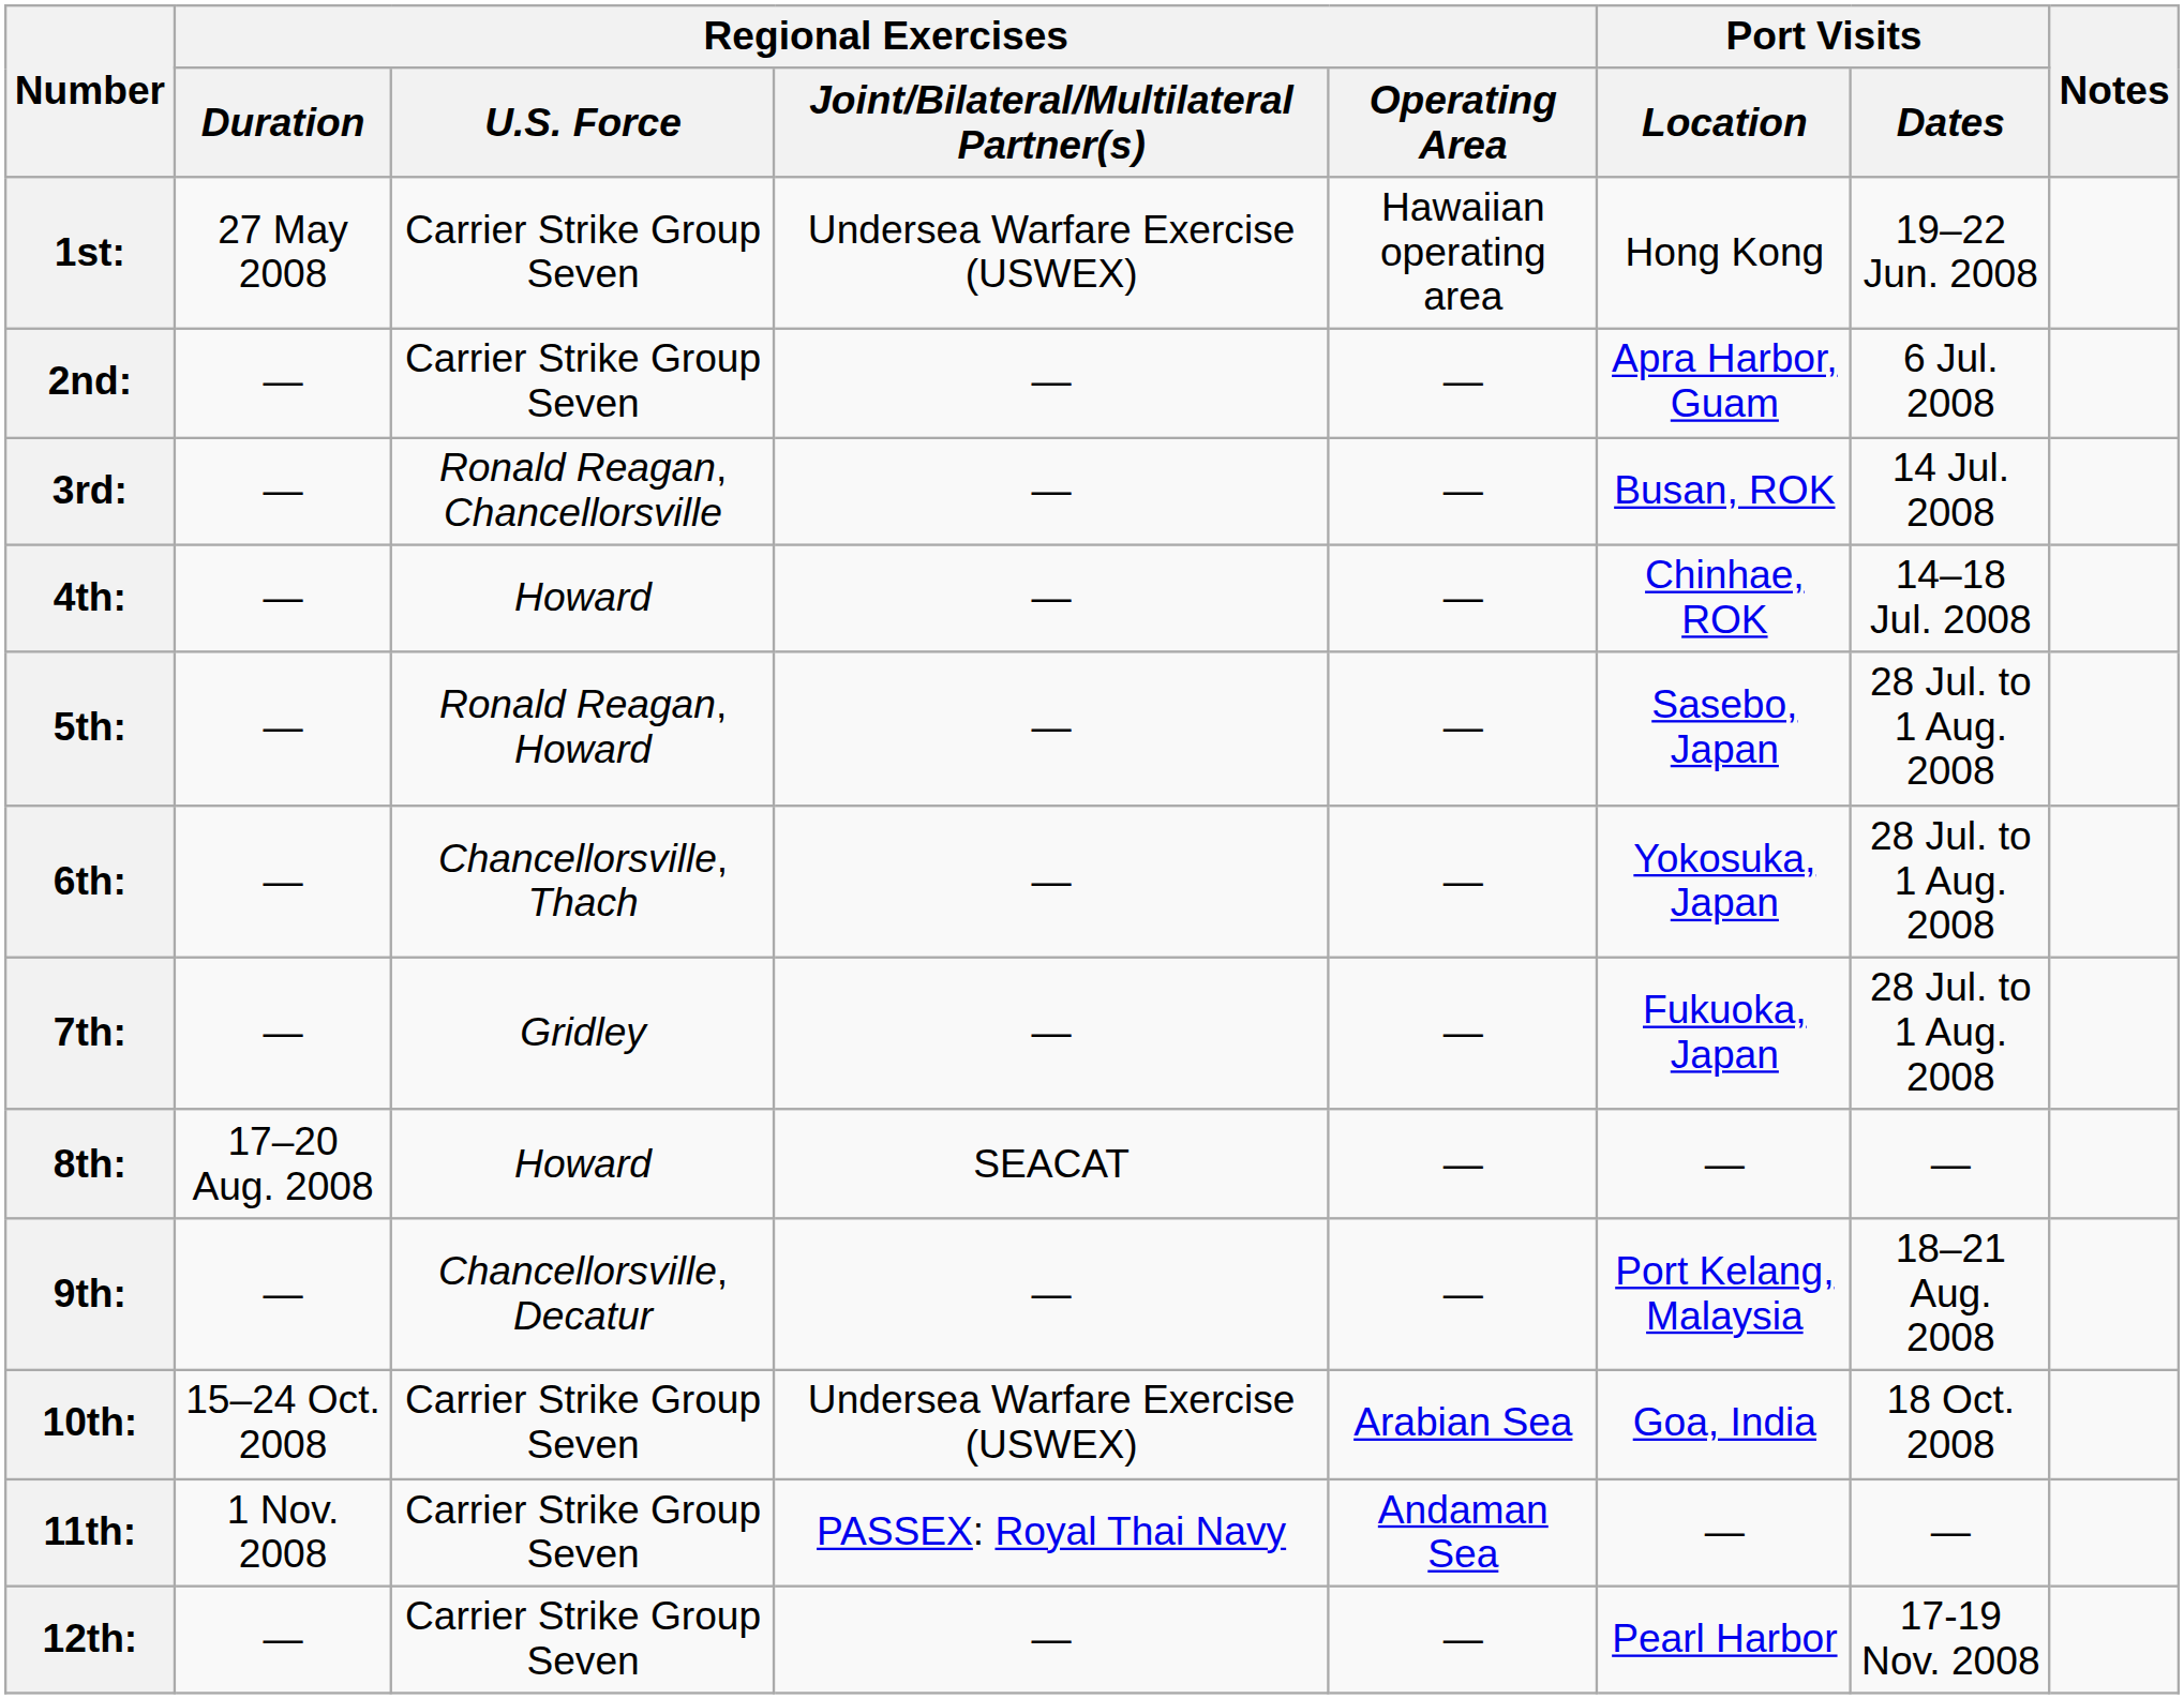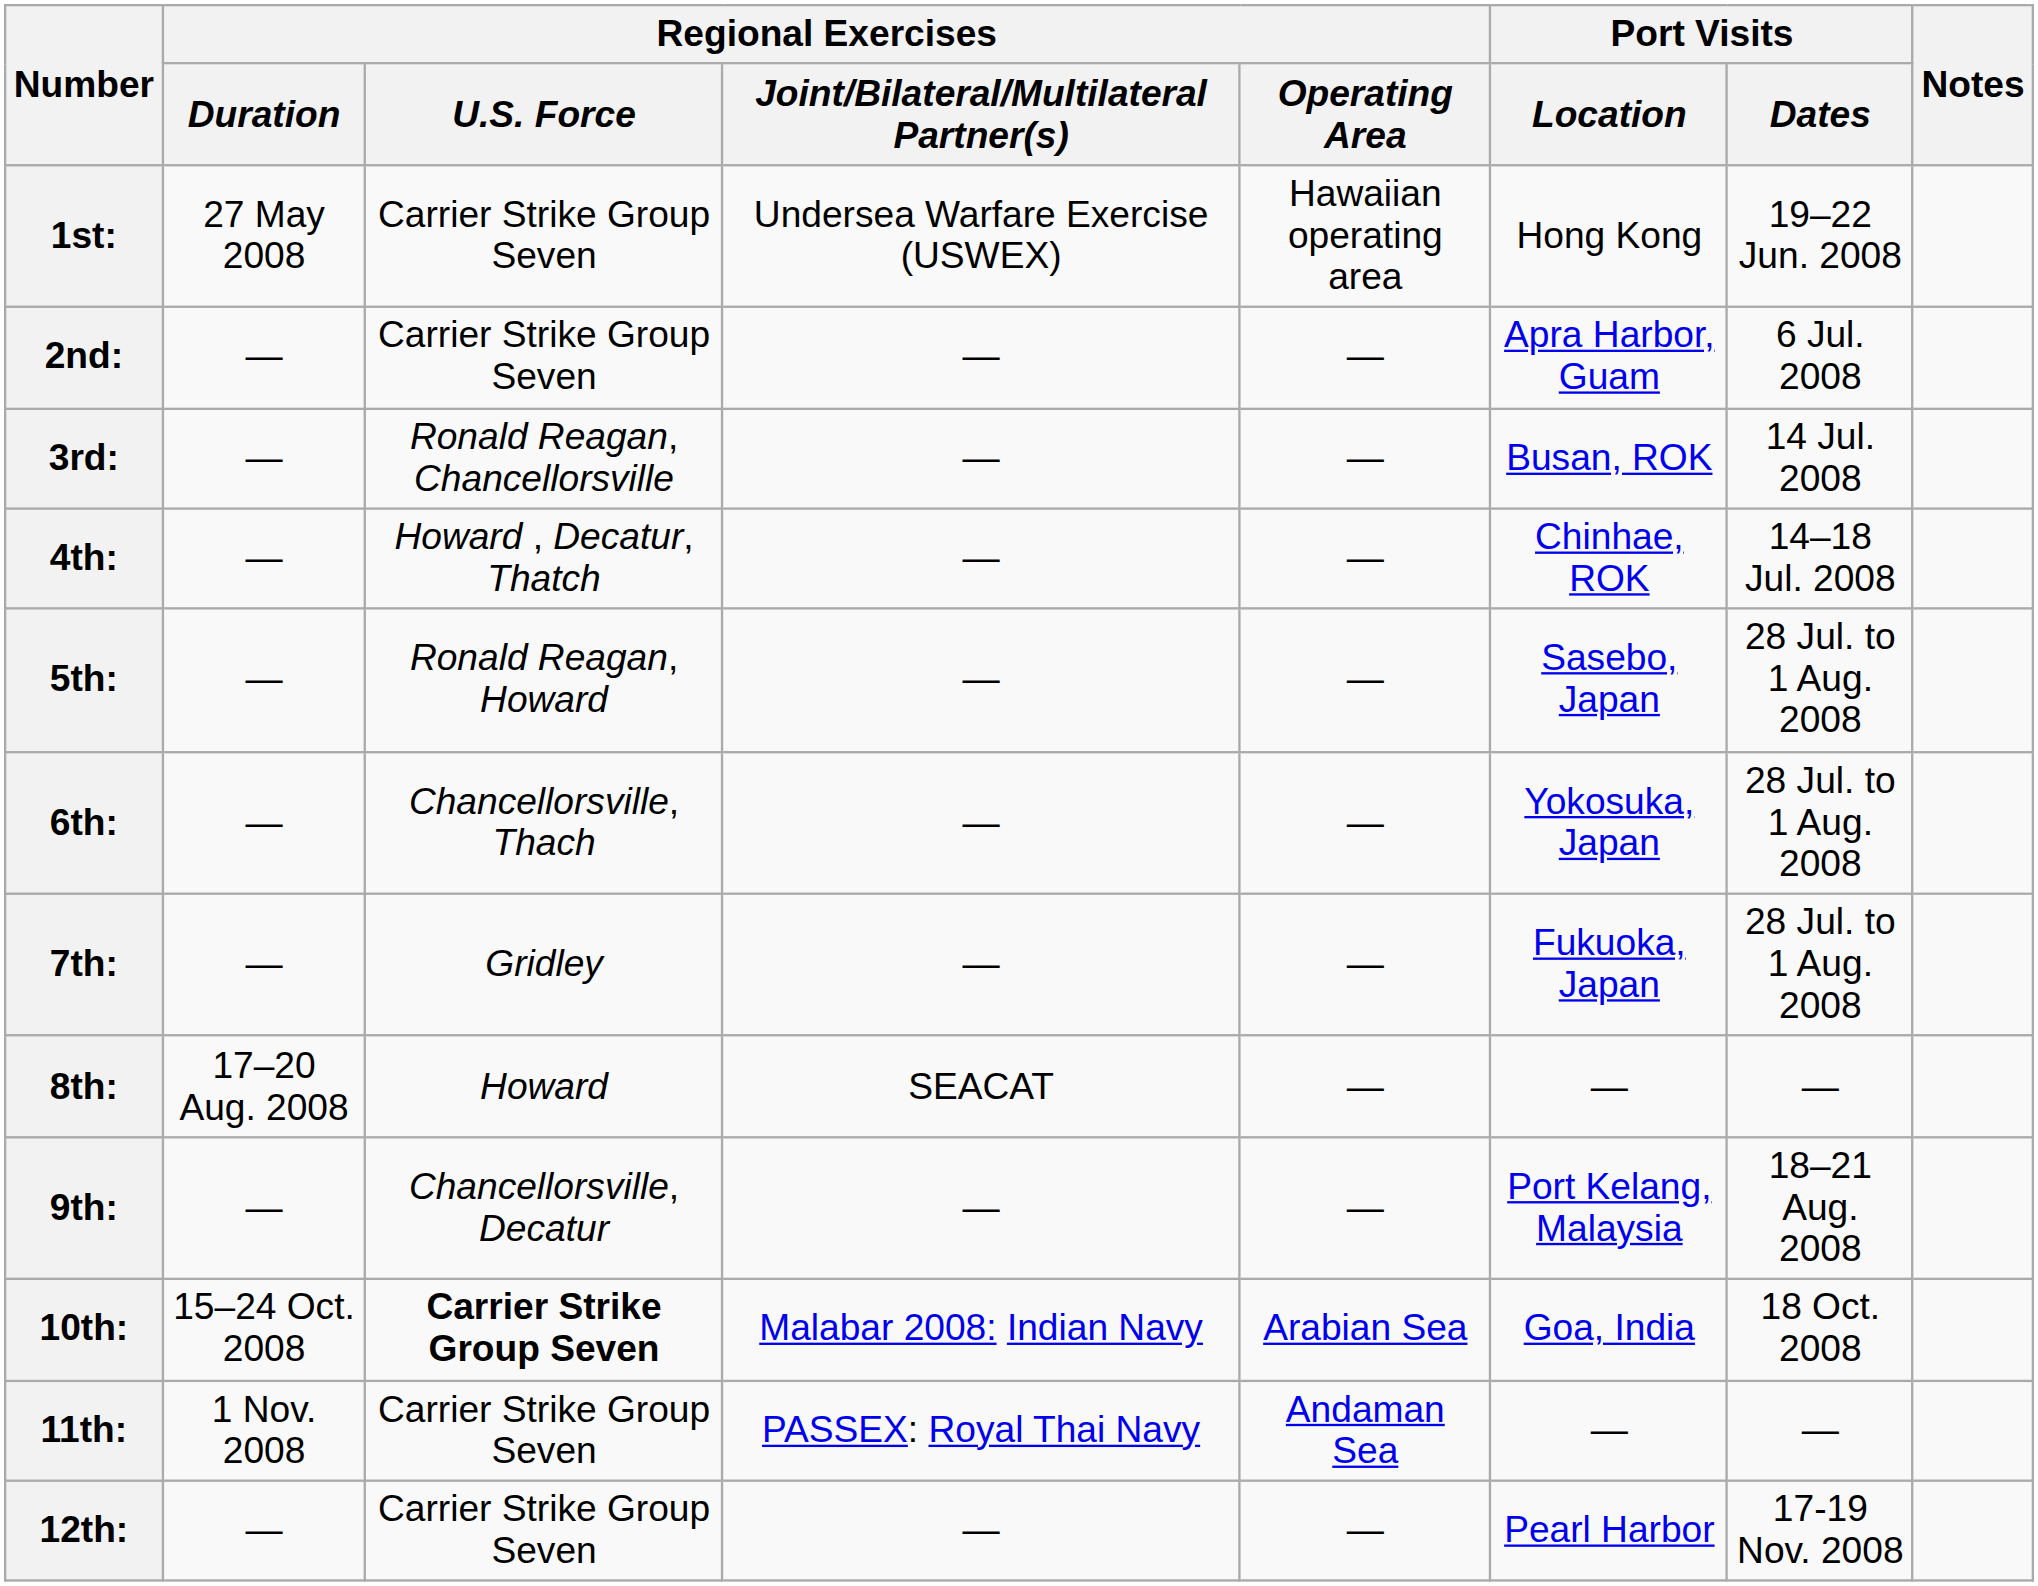 <table class="wikitable" style="text-align:center" width=99%>
 <tr>
 <th rowspan="2" width="5%">Number</th>
 <th colspan="4" align="center">Regional Exercises</th>
 <th colspan="2" align="center">Port Visits</th>
 <th rowspan="2" width="5%">Notes</th>
 </tr>
 <tr>
 <th align="center"><em>Duration</em></th>
 <th align="center"><em>U.S. Force</em></th>
 <th align="center"><em>Joint/Bilateral/Multilateral Partner(s)</em></th>
 <th align="center"><em>Operating Area</em></th>
 <th align="center"><em>Location</em></th>
 <th align="center"><em>Dates</em></th>
 </tr>
 <tr>
 <th>1st:</th>
 <td>27 May 2008</td>
 <td>Carrier Strike Group Seven</td>
 <td>Undersea Warfare Exercise (USWEX)</td>
 <td>Hawaiian operating area</td>
 <td>Hong Kong</td>
 <td>19–22 Jun. 2008</td>
 <td></td>
 </tr>
 <tr>
 <th>2nd:</th>
 <td>—</td>
 <td>Carrier Strike Group Seven</td>
 <td>—</td>
 <td>—</td>
 <td><a href='#'>Apra Harbor, Guam</a></td>
 <td>6 Jul. 2008</td>
 <td></td>
 </tr>
 <tr>
 <th>3rd:</th>
 <td>—</td>
 <td><em>Ronald Reagan</em>, <em>Chancellorsville</em></td>
 <td>—</td>
 <td>—</td>
 <td><a href='#'>Busan, ROK</a></td>
 <td>14 Jul. 2008</td>
 <td></td>
 </tr>
 <tr>
 <th>4th:</th>
 <td>—</td>
-<td><em>Howard</em></td>
+<td><em>Howard </em>, <em>Decatur</em>, <em>Thatch</em></td>
 <td>—</td>
 <td>—</td>
 <td><a href='#'>Chinhae, ROK</a></td>
 <td>14–18 Jul. 2008</td>
 <td></td>
 </tr>
 <tr>
 <th>5th:</th>
 <td>—</td>
 <td><em>Ronald Reagan</em>, <em>Howard</em></td>
 <td>—</td>
 <td>—</td>
 <td><a href='#'>Sasebo, Japan</a></td>
 <td>28 Jul. to 1 Aug. 2008</td>
 <td></td>
 </tr>
 <tr>
 <th>6th:</th>
 <td>—</td>
 <td><em>Chancellorsville</em>, <em>Thach</em></td>
 <td>—</td>
 <td>—</td>
 <td><a href='#'>Yokosuka, Japan</a></td>
 <td>28 Jul. to 1 Aug. 2008</td>
 <td></td>
 </tr>
 <tr>
 <th>7th:</th>
 <td>—</td>
 <td><em>Gridley</em></td>
 <td>—</td>
 <td>—</td>
 <td><a href='#'>Fukuoka, Japan</a></td>
 <td>28 Jul. to 1 Aug. 2008</td>
 <td></td>
 </tr>
 <tr>
 <th>8th:</th>
 <td>17–20 Aug. 2008</td>
 <td><em>Howard</em></td>
 <td>SEACAT</td>
 <td>—</td>
 <td>—</td>
 <td>—</td>
 <td></td>
 </tr>
 <tr>
 <th>9th:</th>
 <td>—</td>
 <td><em>Chancellorsville</em>, <em>Decatur</em></td>
 <td>—</td>
 <td>—</td>
 <td><a href='#'>Port Kelang, Malaysia</a></td>
 <td>18–21 Aug. 2008</td>
 <td></td>
 </tr>
 <tr>
 <th>10th:</th>
 <td>15–24 Oct. 2008</td>
-<td>Carrier Strike Group Seven</td>
-<td>Undersea Warfare Exercise (USWEX)</td>
+<td><strong>Carrier Strike Group Seven</strong></td>
+<td><a href='#'>Malabar 2008:</a> <a href='#'>Indian Navy</a></td>
 <td><a href='#'>Arabian Sea</a></td>
 <td><a href='#'>Goa, India</a></td>
 <td>18 Oct. 2008</td>
 <td></td>
 </tr>
 <tr>
 <th>11th:</th>
 <td>1 Nov. 2008</td>
 <td>Carrier Strike Group Seven</td>
 <td><a href='#'>PASSEX</a>: <a href='#'>Royal Thai Navy</a></td>
 <td><a href='#'>Andaman Sea</a></td>
 <td>—</td>
 <td>—</td>
 <td></td>
 </tr>
 <tr>
 <th>12th:</th>
 <td>—</td>
 <td>Carrier Strike Group Seven</td>
 <td>—</td>
 <td>—</td>
 <td><a href='#'>Pearl Harbor</a></td>
 <td>17-19 Nov. 2008</td>
 <td></td>
 </tr>
 </table>
